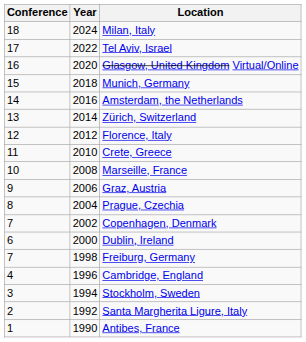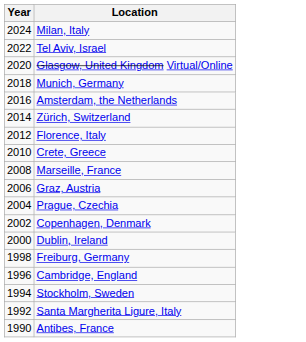 <table class="wikitable sortable">
 <tr>
-<th>Conference</th>
 <th>Year</th>
 <th>Location</th>
 </tr>
 <tr>
-<td>18</td>
 <td>2024</td>
 <td><a href='#'>Milan, Italy</a></td>
 </tr>
 <tr>
-<td>17</td>
 <td>2022</td>
 <td><a href='#'>Tel Aviv, Israel </a></td>
 </tr>
 <tr>
-<td>16</td>
 <td>2020</td>
 <td><s><a href='#'>Glasgow, United Kingdom</a></s> <a href='#'>Virtual/Online</a></td>
 </tr>
 <tr>
-<td>15</td>
 <td>2018</td>
 <td><a href='#'>Munich, Germany</a></td>
 </tr>
 <tr>
-<td>14</td>
 <td>2016</td>
 <td><a href='#'>Amsterdam, the Netherlands</a></td>
 </tr>
 <tr>
-<td>13</td>
 <td>2014</td>
 <td><a href='#'>Zürich, Switzerland</a></td>
 </tr>
 <tr>
-<td>12</td>
 <td>2012</td>
 <td><a href='#'>Florence, Italy</a></td>
 </tr>
 <tr>
-<td>11</td>
 <td>2010</td>
 <td><a href='#'>Crete, Greece</a></td>
 </tr>
 <tr>
-<td>10</td>
 <td>2008</td>
 <td><a href='#'>Marseille, France</a></td>
 </tr>
 <tr>
-<td>9</td>
 <td>2006</td>
 <td><a href='#'>Graz, Austria</a></td>
 </tr>
 <tr>
-<td>8</td>
 <td>2004</td>
 <td><a href='#'>Prague, Czechia</a></td>
 </tr>
 <tr>
-<td>7</td>
 <td>2002</td>
 <td><a href='#'>Copenhagen, Denmark</a></td>
 </tr>
 <tr>
-<td>6</td>
 <td>2000</td>
 <td><a href='#'>Dublin, Ireland</a></td>
 </tr>
 <tr>
-<td>7</td>
 <td>1998</td>
 <td><a href='#'>Freiburg, Germany</a></td>
 </tr>
 <tr>
-<td>4</td>
 <td>1996</td>
 <td><a href='#'>Cambridge, England</a></td>
 </tr>
 <tr>
-<td>3</td>
 <td>1994</td>
 <td><a href='#'>Stockholm, Sweden</a></td>
 </tr>
 <tr>
-<td>2</td>
 <td>1992</td>
 <td><a href='#'>Santa Margherita Ligure, Italy</a></td>
 </tr>
 <tr>
-<td>1</td>
 <td>1990</td>
 <td><a href='#'>Antibes, France</a></td>
 </tr>
 </table>
